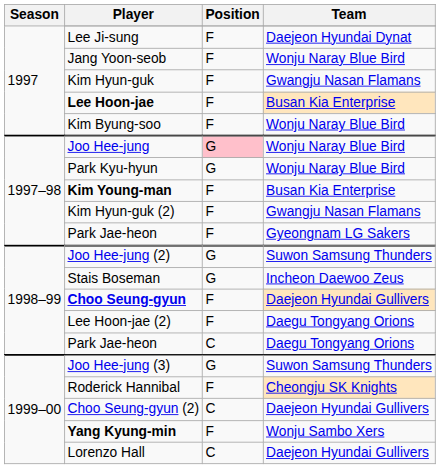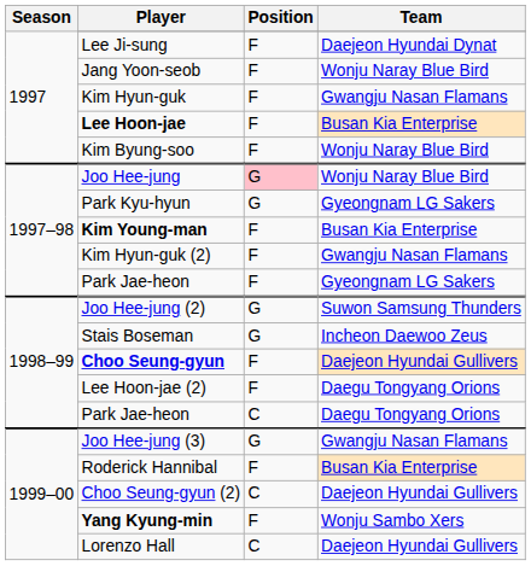 <table class="wikitable plainrowheaders sortable" summary="Season (sortable), Player (sortable), Position (sortable), Nationality (sortable) and Team (sortable)">
 <tr>
 <th scope="col">Season</th>
 <th scope="col">Player</th>
 <th scope="col">Position</th>
 <th scope="col">Team</th>
 </tr>
 <tr>
 <td rowspan="6">1997</td>
 </tr>
 <tr>
 <td>Lee Ji-sung</td>
 <td>F</td>
 <td><a href='#'>Daejeon Hyundai Dynat</a></td>
 </tr>
 <tr>
 <td>Jang Yoon-seob</td>
 <td>F</td>
 <td><a href='#'>Wonju Naray Blue Bird</a></td>
 </tr>
 <tr>
 <td>Kim Hyun-guk</td>
 <td>F</td>
 <td><a href='#'>Gwangju Nasan Flamans</a></td>
 </tr>
 <tr>
 <td><strong>Lee Hoon-jae</strong></td>
 <td>F</td>
 <td scope="row" style="background-color:#FFE6BD"><a href='#'>Busan Kia Enterprise</a> </td>
 </tr>
 <tr>
 <td>Kim Byung-soo</td>
 <td>F</td>
 <td><a href='#'>Wonju Naray Blue Bird</a></td>
 </tr>
 <tr style="border-top:2px solid black">
 <td rowspan="6">1997–98</td>
 </tr>
 <tr>
 <td><a href='#'>Joo Hee-jung</a></td>
 <td style="background: pink;">G</td>
 <td><a href='#'>Wonju Naray Blue Bird</a></td>
 </tr>
 <tr>
 <td>Park Kyu-hyun</td>
 <td>G</td>
-<td><a href='#'>Wonju Naray Blue Bird</a></td>
+<td><a href='#'>Gyeongnam LG Sakers</a></td>
 </tr>
 <tr>
 <td><strong>Kim Young-man</strong></td>
 <td>F</td>
 <td><a href='#'>Busan Kia Enterprise</a></td>
 </tr>
 <tr>
 <td>Kim Hyun-guk (2)</td>
 <td>F</td>
 <td><a href='#'>Gwangju Nasan Flamans</a></td>
 </tr>
 <tr>
 <td>Park Jae-heon</td>
 <td>F</td>
 <td><a href='#'>Gyeongnam LG Sakers</a></td>
 </tr>
 <tr style="border-top:2px solid black">
 <td rowspan="6">1998–99</td>
 </tr>
 <tr>
 <td><a href='#'>Joo Hee-jung</a> (2)</td>
 <td>G</td>
 <td><a href='#'>Suwon Samsung Thunders</a></td>
 </tr>
 <tr>
 <td>Stais Boseman</td>
 <td>G</td>
 <td><a href='#'>Incheon Daewoo Zeus</a></td>
 </tr>
 <tr>
 <td><strong><a href='#'>Choo Seung-gyun</a></strong></td>
 <td>F</td>
 <td scope="row" style="background-color:#FFE6BD"><a href='#'>Daejeon Hyundai Gullivers</a> </td>
 </tr>
 <tr>
 <td>Lee Hoon-jae  (2)</td>
 <td>F</td>
 <td><a href='#'>Daegu Tongyang Orions</a></td>
 </tr>
 <tr>
 <td>Park Jae-heon</td>
 <td>C</td>
 <td><a href='#'>Daegu Tongyang Orions</a></td>
 </tr>
 <tr style="border-top:2px solid black">
 <td rowspan="6">1999–00</td>
 </tr>
 <tr>
 <td><a href='#'>Joo Hee-jung</a> (3)</td>
 <td>G</td>
-<td><a href='#'>Suwon Samsung Thunders</a></td>
+<td><a href='#'>Gwangju Nasan Flamans</a></td>
 </tr>
 <tr>
 <td>Roderick Hannibal</td>
 <td>F</td>
-<td scope="row" style="background-color:#FFE6BD"><a href='#'>Cheongju SK Knights</a> </td>
+<td scope="row" style="background-color:#FFE6BD"><a href='#'>Busan Kia Enterprise</a> </td>
 </tr>
 <tr>
 <td><a href='#'>Choo Seung-gyun</a> (2)</td>
 <td>C</td>
 <td><a href='#'>Daejeon Hyundai Gullivers</a></td>
 </tr>
 <tr>
 <td><strong>Yang Kyung-min</strong></td>
 <td>F</td>
 <td><a href='#'>Wonju Sambo Xers</a></td>
 </tr>
 <tr>
 <td>Lorenzo Hall</td>
 <td>C</td>
 <td><a href='#'>Daejeon Hyundai Gullivers</a></td>
 </tr>
 </table>
